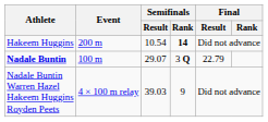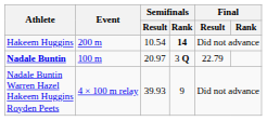 <table class=wikitable style="font-size:90%">
 <tr>
 <th rowspan="2">Athlete</th>
 <th rowspan="2">Event</th>
 <th colspan="2">Semifinals</th>
 <th colspan="2">Final</th>
 </tr>
 <tr style="font-size:95%">
 <th>Result</th>
 <th>Rank</th>
 <th>Result</th>
 <th>Rank</th>
 </tr>
 <tr align=center>
 <td align=left><a href='#'>Hakeem Huggins</a></td>
 <td align=left><a href='#'>200 m</a></td>
 <td>10.54</td>
 <td><strong>14</strong></td>
 <td colspan=2>Did not advance</td>
 </tr>
 <tr align=center>
 <td align=left><strong><a href='#'>Nadale Buntin</a></strong></td>
 <td align=left><a href='#'>100 m</a></td>
-<td>29.07</td>
+<td>20.97</td>
 <td>3 <strong>Q</strong></td>
 <td>22.79</td>
 <td></td>
 </tr>
 <tr align=center>
 <td align=left><a href='#'>Nadale Buntin</a><br><a href='#'>Warren Hazel</a><br><a href='#'>Hakeem Huggins</a><br><a href='#'>Royden Peets</a></td>
 <td align=left rowspan="2"><a href='#'>4 × 100 m relay</a></td>
-<td>39.03</td>
+<td>39.93</td>
 <td>9</td>
 <td colspan=2>Did not advance</td>
 </tr>
 </table>
